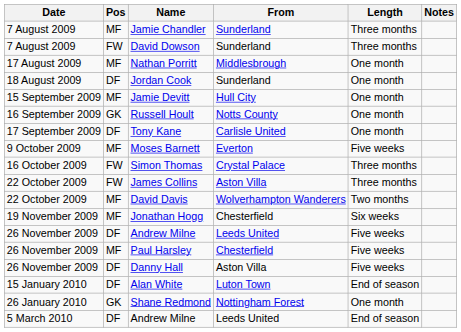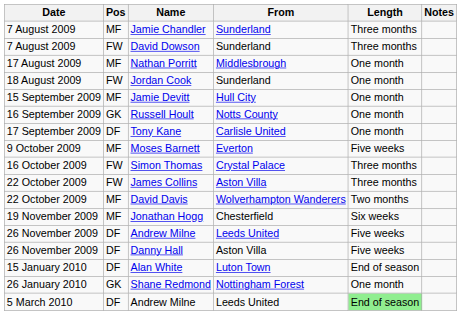 <table class="wikitable">
 <tr>
 <th>Date</th>
 <th>Pos</th>
 <th>Name</th>
 <th>From</th>
 <th>Length</th>
 <th>Notes</th>
 </tr>
 <tr>
 <td>7 August 2009</td>
 <td>MF</td>
 <td><a href='#'>Jamie Chandler</a></td>
 <td><a href='#'>Sunderland</a></td>
 <td>Three months</td>
 <td style=text-align:center></td>
 </tr>
 <tr>
 <td>7 August 2009</td>
 <td>FW</td>
 <td><a href='#'>David Dowson</a></td>
 <td>Sunderland</td>
 <td>Three months</td>
 <td style=text-align:center></td>
 </tr>
 <tr>
 <td>17 August 2009</td>
 <td>MF</td>
 <td><a href='#'>Nathan Porritt</a></td>
 <td><a href='#'>Middlesbrough</a></td>
 <td>One month</td>
 <td style=text-align:center></td>
 </tr>
 <tr>
 <td>18 August 2009</td>
-<td>DF</td>
+<td>FW</td>
 <td><a href='#'>Jordan Cook</a></td>
 <td>Sunderland</td>
 <td>One month</td>
 <td style=text-align:center></td>
 </tr>
 <tr>
 <td>15 September 2009</td>
 <td>MF</td>
 <td><a href='#'>Jamie Devitt</a></td>
 <td><a href='#'>Hull City</a></td>
 <td>One month</td>
 <td style=text-align:center></td>
 </tr>
 <tr>
 <td>16 September 2009</td>
 <td>GK</td>
 <td><a href='#'>Russell Hoult</a></td>
 <td><a href='#'>Notts County</a></td>
 <td>One month</td>
 <td style=text-align:center></td>
 </tr>
 <tr>
 <td>17 September 2009</td>
 <td>DF</td>
 <td><a href='#'>Tony Kane</a></td>
 <td><a href='#'>Carlisle United</a></td>
 <td>One month</td>
 <td style=text-align:center></td>
 </tr>
 <tr>
 <td>9 October 2009</td>
 <td>MF</td>
 <td><a href='#'>Moses Barnett</a></td>
 <td><a href='#'>Everton</a></td>
 <td>Five weeks</td>
 <td style=text-align:center></td>
 </tr>
 <tr>
 <td>16 October 2009</td>
 <td>FW</td>
 <td><a href='#'>Simon Thomas</a></td>
 <td><a href='#'>Crystal Palace</a></td>
 <td>Three months</td>
 <td style=text-align:center></td>
 </tr>
 <tr>
 <td>22 October 2009</td>
 <td>FW</td>
 <td><a href='#'>James Collins</a></td>
 <td><a href='#'>Aston Villa</a></td>
 <td>Three months</td>
 <td style=text-align:center></td>
 </tr>
 <tr>
 <td>22 October 2009</td>
 <td>MF</td>
 <td><a href='#'>David Davis</a></td>
 <td><a href='#'>Wolverhampton Wanderers</a></td>
 <td>Two months</td>
 <td style=text-align:center></td>
 </tr>
 <tr>
 <td>19 November 2009</td>
 <td>MF</td>
 <td><a href='#'>Jonathan Hogg</a></td>
 <td>Chesterfield</td>
 <td>Six weeks</td>
 <td style=text-align:center></td>
 </tr>
 <tr>
 <td>26 November 2009</td>
 <td>DF</td>
 <td><a href='#'>Andrew Milne</a></td>
 <td><a href='#'>Leeds United</a></td>
 <td>Five weeks</td>
 <td style=text-align:center></td>
 </tr>
 <tr>
 <td>26 November 2009</td>
-<td>MF</td>
-<td><a href='#'>Paul Harsley</a></td>
-<td><a href='#'>Chesterfield</a></td>
-<td>Five weeks</td>
-<td style=text-align:center></td>
-</tr>
-<tr>
-<td>26 November 2009</td>
 <td>DF</td>
 <td><a href='#'>Danny Hall</a></td>
 <td>Aston Villa</td>
 <td>Five weeks</td>
 <td style=text-align:center></td>
 </tr>
 <tr>
 <td>15 January 2010</td>
 <td>DF</td>
 <td><a href='#'>Alan White</a></td>
 <td><a href='#'>Luton Town</a></td>
 <td>End of season</td>
 <td style=text-align:center></td>
 </tr>
 <tr>
 <td>26 January 2010</td>
 <td>GK</td>
 <td><a href='#'>Shane Redmond</a></td>
 <td><a href='#'>Nottingham Forest</a></td>
 <td>One month</td>
 <td style=text-align:center></td>
 </tr>
 <tr>
 <td>5 March 2010</td>
 <td>DF</td>
 <td>Andrew Milne</td>
 <td>Leeds United</td>
-<td>End of season</td>
+<td style="background: lightgreen;">End of season</td>
 <td style=text-align:center></td>
 </tr>
 </table>
